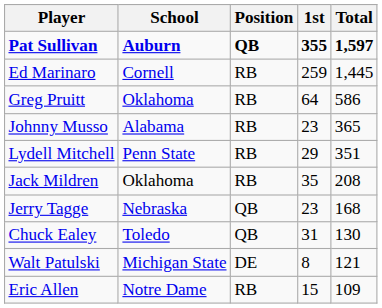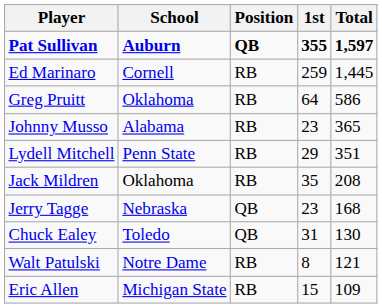 <table class="wikitable">
 <tr>
 <th>Player</th>
 <th>School</th>
 <th>Position</th>
 <th>1st</th>
 <th>Total</th>
 </tr>
 <tr>
 <td><strong><a href='#'>Pat Sullivan</a></strong></td>
 <td><strong><a href='#'>Auburn</a></strong></td>
 <td><strong>QB</strong></td>
 <td><strong>355</strong></td>
 <td><strong>1,597</strong></td>
 </tr>
 <tr>
 <td><a href='#'>Ed Marinaro</a></td>
 <td><a href='#'>Cornell</a></td>
 <td>RB</td>
 <td>259</td>
 <td>1,445</td>
 </tr>
 <tr>
 <td><a href='#'>Greg Pruitt</a></td>
 <td><a href='#'>Oklahoma</a></td>
 <td>RB</td>
 <td>64</td>
 <td>586</td>
 </tr>
 <tr>
 <td><a href='#'>Johnny Musso</a></td>
 <td><a href='#'>Alabama</a></td>
 <td>RB</td>
 <td>23</td>
 <td>365</td>
 </tr>
 <tr>
 <td><a href='#'>Lydell Mitchell</a></td>
 <td><a href='#'>Penn State</a></td>
 <td>RB</td>
 <td>29</td>
 <td>351</td>
 </tr>
 <tr>
 <td><a href='#'>Jack Mildren</a></td>
 <td>Oklahoma</td>
 <td>RB</td>
 <td>35</td>
 <td>208</td>
 </tr>
 <tr>
 <td><a href='#'>Jerry Tagge</a></td>
 <td><a href='#'>Nebraska</a></td>
 <td>QB</td>
 <td>23</td>
 <td>168</td>
 </tr>
 <tr>
 <td><a href='#'>Chuck Ealey</a></td>
 <td><a href='#'>Toledo</a></td>
 <td>QB</td>
 <td>31</td>
 <td>130</td>
 </tr>
 <tr>
 <td><a href='#'>Walt Patulski</a></td>
-<td><a href='#'>Michigan State</a></td>
-<td>DE</td>
+<td><a href='#'>Notre Dame</a></td>
+<td>RB</td>
 <td>8</td>
 <td>121</td>
 </tr>
 <tr>
 <td><a href='#'>Eric Allen</a></td>
-<td><a href='#'>Notre Dame</a></td>
+<td><a href='#'>Michigan State</a></td>
 <td>RB</td>
 <td>15</td>
 <td>109</td>
 </tr>
 </table>
